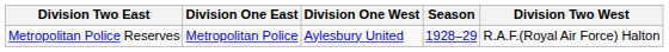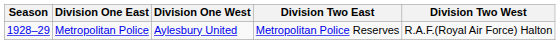 <table class="wikitable" style="text-align: left">
 <tr>
-<th>Division Two East</th>
+<th>Season</th>
 <th>Division One East</th>
 <th>Division One West</th>
-<th>Season</th>
+<th>Division Two East</th>
 <th>Division Two West</th>
 </tr>
 <tr>
-<td><a href='#'>Metropolitan Police</a> Reserves</td>
+<td><a href='#'>1928–29</a></td>
 <td><a href='#'>Metropolitan Police</a></td>
 <td><a href='#'>Aylesbury United</a></td>
-<td><a href='#'>1928–29</a></td>
+<td><a href='#'>Metropolitan Police</a> Reserves</td>
 <td>R.A.F.(Royal Air Force) Halton</td>
 </tr>
 </table>
